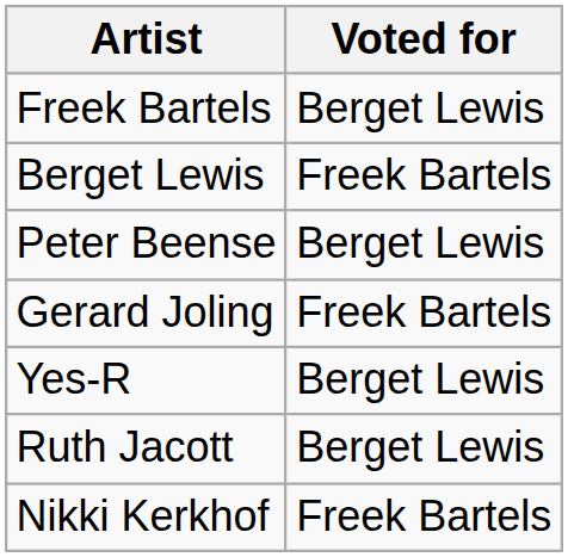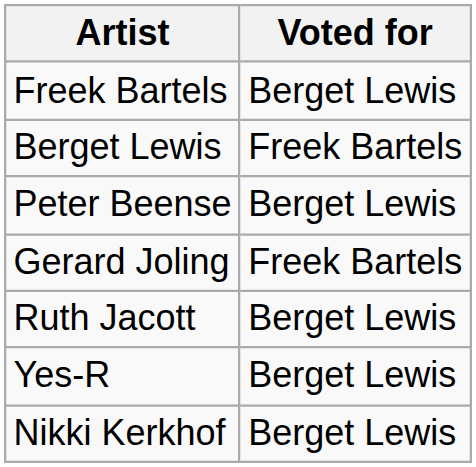 <table class="wikitable">
 <tr>
 <th>Artist</th>
 <th>Voted for</th>
 </tr>
 <tr>
 <td>Freek Bartels</td>
 <td>Berget Lewis</td>
 </tr>
 <tr>
 <td>Berget Lewis</td>
 <td>Freek Bartels</td>
 </tr>
 <tr>
 <td>Peter Beense</td>
 <td>Berget Lewis</td>
 </tr>
 <tr>
 <td>Gerard Joling</td>
 <td>Freek Bartels</td>
 </tr>
 <tr>
+<td>Ruth Jacott</td>
+<td>Berget Lewis</td>
+</tr>
+<tr>
 <td>Yes-R</td>
 <td>Berget Lewis</td>
 </tr>
 <tr>
-<td>Ruth Jacott</td>
+<td>Nikki Kerkhof</td>
 <td>Berget Lewis</td>
 </tr>
-<tr>
-<td>Nikki Kerkhof</td>
-<td>Freek Bartels</td>
-</tr>
 </table>
